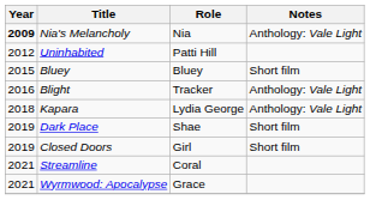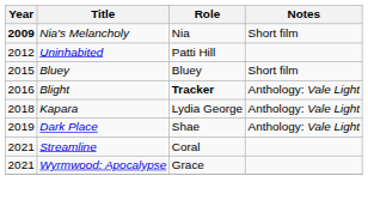 <table class="wikitable sortable">
 <tr>
 <th>Year</th>
 <th>Title</th>
 <th>Role</th>
 <th class="unsortable">Notes</th>
 </tr>
 <tr>
 <td><strong>2009</strong></td>
 <td><em>Nia's Melancholy</em></td>
 <td>Nia</td>
-<td>Anthology: <em>Vale Light</em></td>
+<td>Short film</td>
 </tr>
 <tr>
 <td>2012</td>
 <td><em><a href='#'>Uninhabited</a></em></td>
 <td>Patti Hill</td>
 <td></td>
 </tr>
 <tr>
 <td>2015</td>
 <td><em>Bluey</em></td>
 <td>Bluey</td>
 <td>Short film</td>
 </tr>
 <tr>
 <td>2016</td>
 <td><em>Blight</em></td>
-<td>Tracker</td>
+<td><strong>Tracker</strong></td>
 <td>Anthology: <em>Vale Light</em></td>
 </tr>
 <tr>
 <td>2018</td>
 <td><em>Kapara</em></td>
 <td>Lydia George</td>
 <td>Anthology: <em>Vale Light</em></td>
 </tr>
 <tr>
 <td>2019</td>
 <td><em><a href='#'>Dark Place</a></em></td>
 <td>Shae</td>
-<td>Short film</td>
-</tr>
-<tr>
-<td>2019</td>
-<td><em>Closed Doors</em></td>
-<td>Girl</td>
-<td>Short film</td>
+<td>Anthology: <em>Vale Light</em></td>
 </tr>
 <tr>
 <td>2021</td>
 <td><em><a href='#'>Streamline</a></em></td>
 <td>Coral</td>
 <td></td>
 </tr>
 <tr>
 <td>2021</td>
 <td><em><a href='#'>Wyrmwood: Apocalypse</a></em></td>
 <td>Grace</td>
 <td></td>
 </tr>
 <tr>
 </tr>
 </table>
